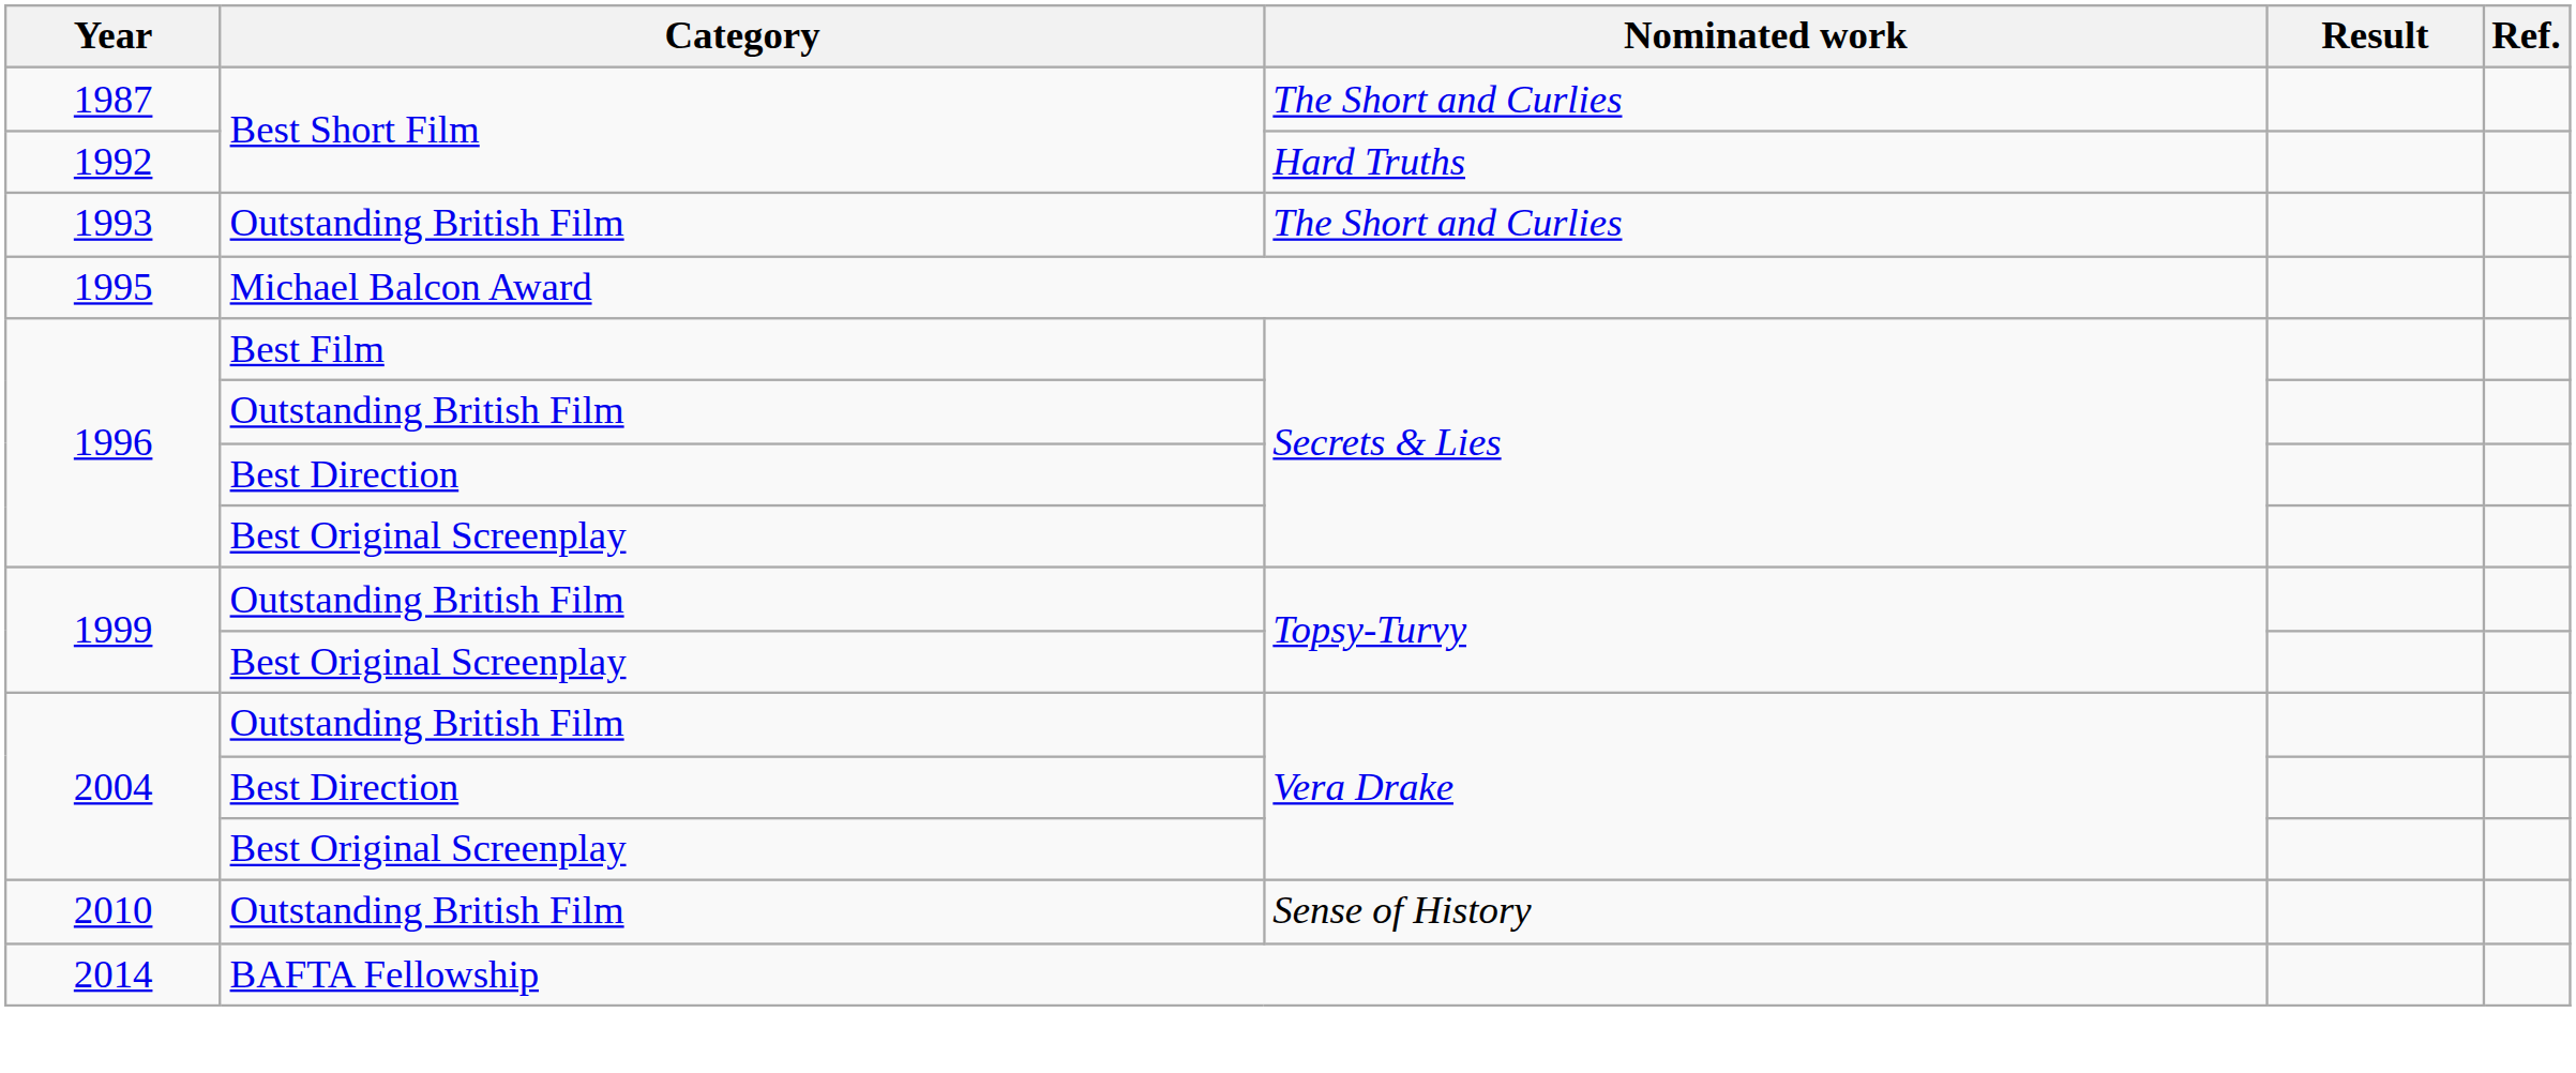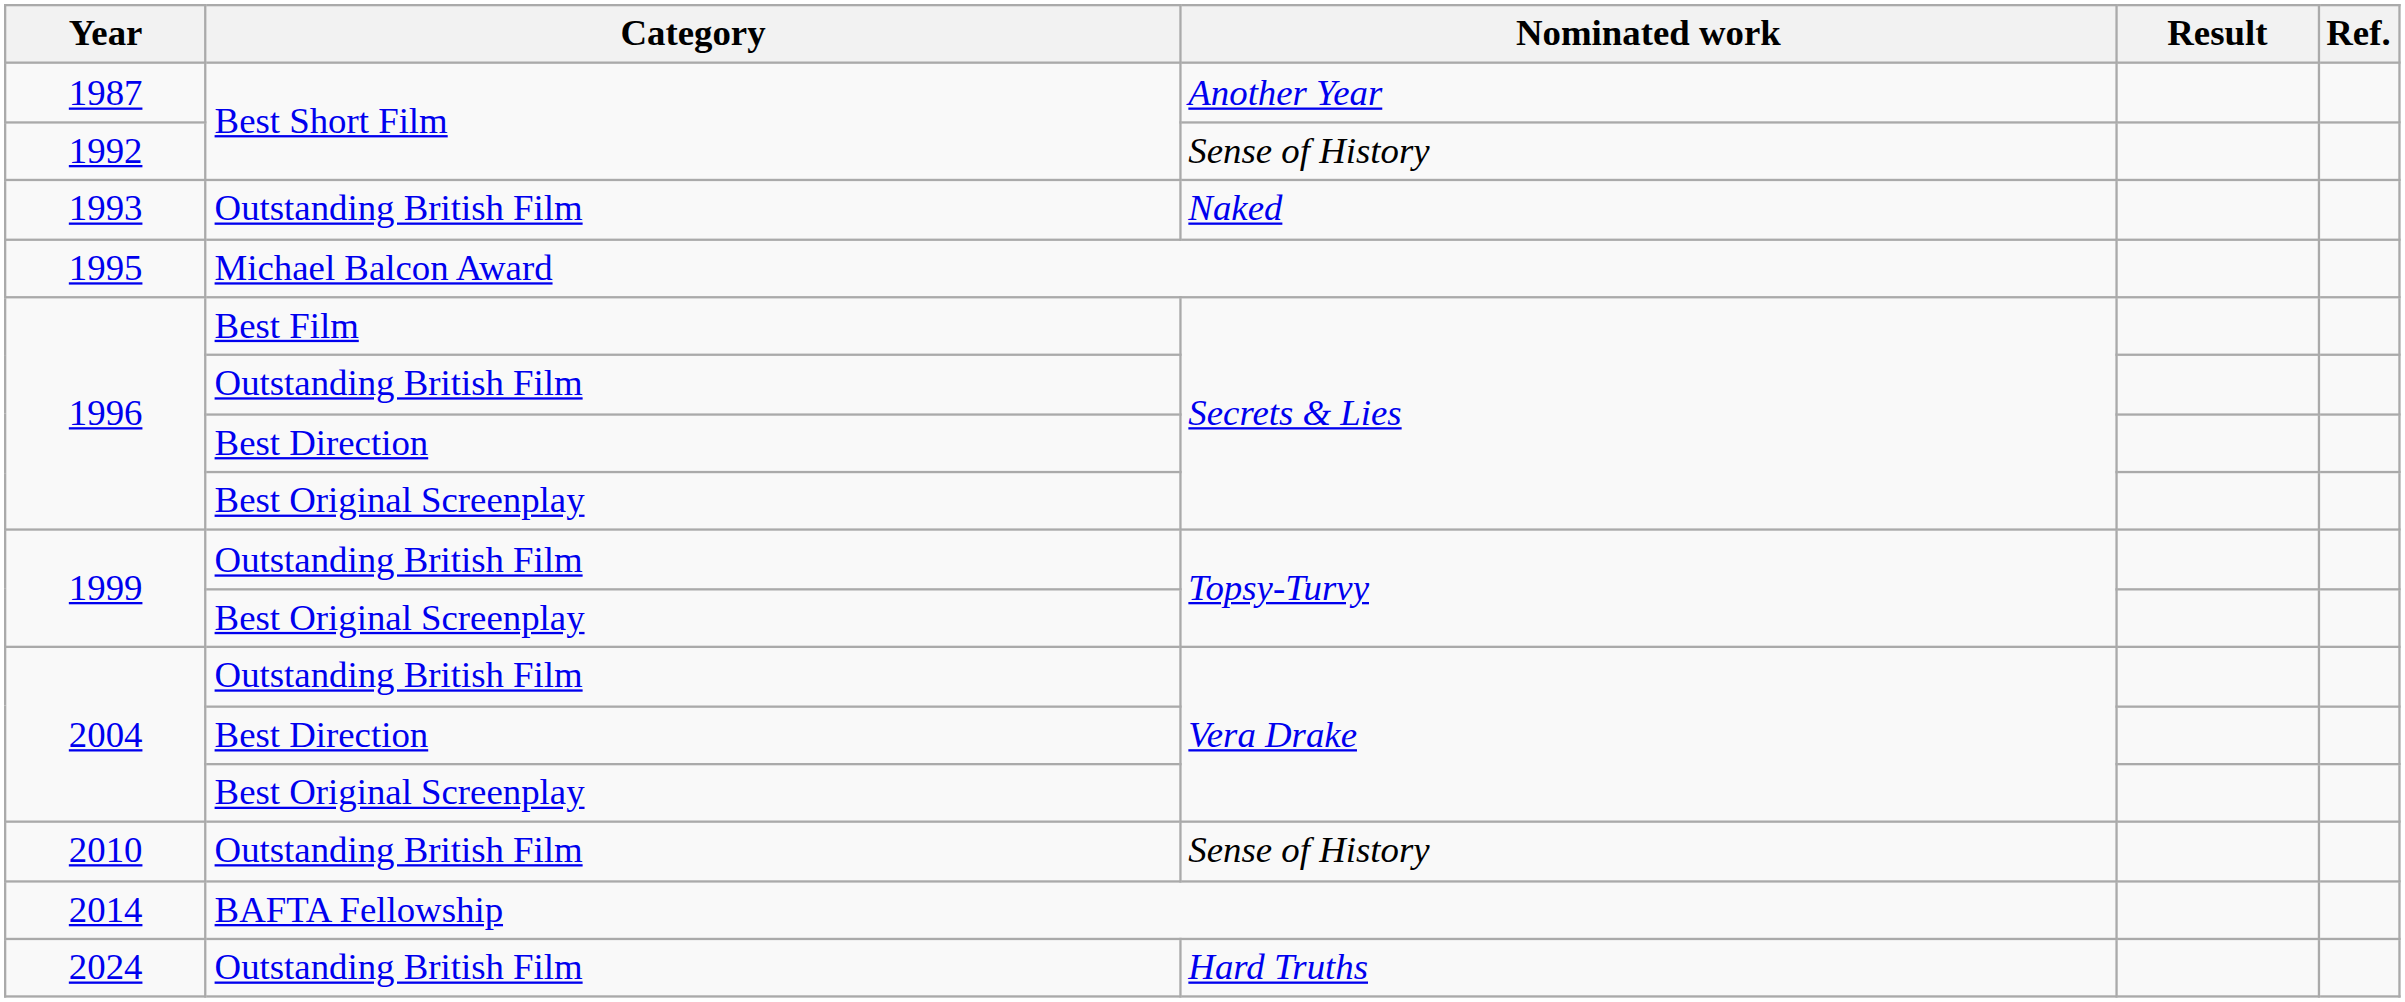 <table class=wikitable>
 <tr>
 <th scope="col" style="width:5em;">Year</th>
 <th scope="col" style="width:26em;">Category</th>
 <th scope="col" style="width:25em;">Nominated work</th>
 <th scope="col" style="width:5em;">Result</th>
 <th>Ref.</th>
 </tr>
 <tr>
 <td style="text-align:center;"><a href='#'>1987</a></td>
 <td rowspan=2><a href='#'>Best Short Film</a></td>
-<td><em><a href='#'>The Short and Curlies</a></em></td>
+<td><em><a href='#'>Another Year</a></em></td>
 <td></td>
 <td></td>
 </tr>
 <tr>
 <td style="text-align:center;"><a href='#'>1992</a></td>
-<td><em><a href='#'>Hard Truths</a></em></td>
+<td><em>Sense of History</em></td>
 <td></td>
 <td></td>
 </tr>
 <tr>
 <td style="text-align:center;"><a href='#'>1993</a></td>
 <td><a href='#'>Outstanding British Film</a></td>
-<td><em><a href='#'>The Short and Curlies</a></em></td>
+<td><em><a href='#'>Naked</a></em></td>
 <td></td>
 <td></td>
 </tr>
 <tr>
 <td style="text-align:center;"><a href='#'>1995</a></td>
 <td colspan=2><a href='#'>Michael Balcon Award</a></td>
 <td></td>
 <td></td>
 </tr>
 <tr>
 <td style="text-align:center;", rowspan=4><a href='#'>1996</a></td>
 <td><a href='#'>Best Film</a></td>
 <td rowspan=4><em><a href='#'>Secrets & Lies</a></em></td>
 <td></td>
 <td></td>
 </tr>
 <tr>
 <td><a href='#'>Outstanding British Film</a></td>
 <td></td>
 <td></td>
 </tr>
 <tr>
 <td><a href='#'>Best Direction</a></td>
 <td></td>
 <td></td>
 </tr>
 <tr>
 <td><a href='#'>Best Original Screenplay</a></td>
 <td></td>
 <td></td>
 </tr>
 <tr>
 <td style="text-align:center;", rowspan=2><a href='#'>1999</a></td>
 <td><a href='#'>Outstanding British Film</a></td>
 <td rowspan=2><em><a href='#'>Topsy-Turvy</a></em></td>
 <td></td>
 <td></td>
 </tr>
 <tr>
 <td><a href='#'>Best Original Screenplay</a></td>
 <td></td>
 <td></td>
 </tr>
 <tr>
 <td style="text-align:center;", rowspan=3><a href='#'>2004</a></td>
 <td><a href='#'>Outstanding British Film</a></td>
 <td rowspan=3><em><a href='#'>Vera Drake</a></em></td>
 <td></td>
 <td></td>
 </tr>
 <tr>
 <td><a href='#'>Best Direction</a></td>
 <td></td>
 <td></td>
 </tr>
 <tr>
 <td><a href='#'>Best Original Screenplay</a></td>
 <td></td>
 <td></td>
 </tr>
 <tr>
 <td style="text-align:center;"><a href='#'>2010</a></td>
 <td><a href='#'>Outstanding British Film</a></td>
 <td><em>Sense of History</em></td>
 <td></td>
 <td></td>
 </tr>
 <tr>
 <td style="text-align:center;"><a href='#'>2014</a></td>
 <td colspan=2><a href='#'>BAFTA Fellowship</a></td>
 <td></td>
 <td></td>
 </tr>
+<tr>
+<td style="text-align:center;"><a href='#'>2024</a></td>
+<td><a href='#'>Outstanding British Film</a></td>
+<td><em><a href='#'>Hard Truths</a></em></td>
+<td></td>
+<td></td>
+</tr>
 </table>
